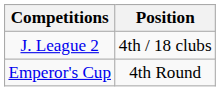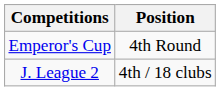 <table class="wikitable" style="text-align:center;">
 <tr>
 <th>Competitions</th>
 <th>Position</th>
 </tr>
 <tr>
+<td><a href='#'>Emperor's Cup</a></td>
+<td>4th Round</td>
+</tr>
+<tr>
 <td><a href='#'>J. League 2</a></td>
 <td>4th / 18 clubs</td>
 </tr>
-<tr>
-<td><a href='#'>Emperor's Cup</a></td>
-<td>4th Round</td>
-</tr>
 </table>
